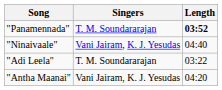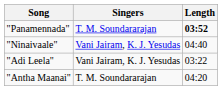 <table class="wikitable" style="font-size:95%;">
 <tr>
 <th>Song</th>
 <th>Singers</th>
 <th>Length</th>
 </tr>
 <tr>
 <td>"Panamennada"</td>
 <td><a href='#'>T. M. Soundararajan</a></td>
 <td><strong>03:52</strong></td>
 </tr>
 <tr>
 <td>"Ninaivaale"</td>
 <td><a href='#'>Vani Jairam</a>, <a href='#'>K. J. Yesudas</a></td>
 <td>04:40</td>
 </tr>
 <tr>
 <td>"Adi Leela"</td>
-<td>T. M. Soundararajan</td>
+<td>Vani Jairam, K. J. Yesudas</td>
 <td>03:22</td>
 </tr>
 <tr>
 <td>"Antha Maanai"</td>
-<td>Vani Jairam, K. J. Yesudas</td>
+<td>T. M. Soundararajan</td>
 <td>04:20</td>
 </tr>
 </table>
